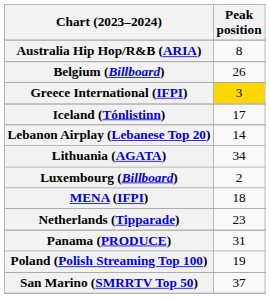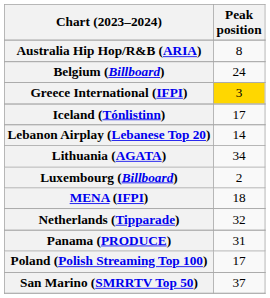 <table class="wikitable sortable plainrowheaders" style="text-align:center">
 <tr>
 <th scope="col">Chart (2023–2024)</th>
 <th scope="col">Peak<br>position</th>
 </tr>
 <tr>
 </tr>
 <tr>
 <th scope="row">Australia Hip Hop/R&B (<a href='#'>ARIA</a>)</th>
 <td>8</td>
 </tr>
 <tr>
 </tr>
 <tr>
 <th scope="row">Belgium (<em><a href='#'>Billboard</a></em>)</th>
-<td>26</td>
+<td>24</td>
 </tr>
 <tr>
 </tr>
 <tr>
 </tr>
 <tr>
 </tr>
 <tr>
 </tr>
 <tr>
 </tr>
 <tr>
 </tr>
 <tr>
 </tr>
 <tr>
 <th scope="row">Greece International (<a href='#'>IFPI</a>)</th>
 <td style="background: gold;">3</td>
 </tr>
 <tr>
 </tr>
 <tr>
 <th scope="row">Iceland (<a href='#'>Tónlistinn</a>)</th>
 <td>17</td>
 </tr>
 <tr>
 </tr>
 <tr>
 </tr>
 <tr>
 <th scope="row">Lebanon Airplay (<a href='#'>Lebanese Top 20</a>)</th>
 <td>14</td>
 </tr>
 <tr>
 <th scope="row">Lithuania (<a href='#'>AGATA</a>)</th>
 <td>34</td>
 </tr>
 <tr>
 <th scope="row">Luxembourg (<em><a href='#'>Billboard</a></em>)</th>
 <td>2</td>
 </tr>
 <tr>
 <th scope="row"><a href='#'>MENA</a> (<a href='#'>IFPI</a>)</th>
 <td>18</td>
 </tr>
 <tr>
 </tr>
 <tr>
 <th scope="row">Netherlands (<a href='#'>Tipparade</a>)</th>
-<td>23</td>
+<td>32</td>
 </tr>
 <tr>
 </tr>
 <tr>
 </tr>
 <tr>
 <th scope="row">Panama (<a href='#'>PRODUCE</a>)</th>
 <td>31</td>
 </tr>
 <tr>
 <th scope="row">Poland (<a href='#'>Polish Streaming Top 100</a>)</th>
-<td>19</td>
+<td>17</td>
 </tr>
 <tr>
 </tr>
 <tr>
 <th scope="row">San Marino (<a href='#'>SMRRTV Top 50</a>)</th>
 <td>37</td>
 </tr>
 <tr>
 </tr>
 <tr>
 </tr>
 <tr>
 </tr>
 <tr>
 </tr>
 <tr>
 </tr>
 <tr>
 </tr>
 <tr>
 </tr>
 <tr>
 </tr>
 <tr>
 </tr>
 </table>
